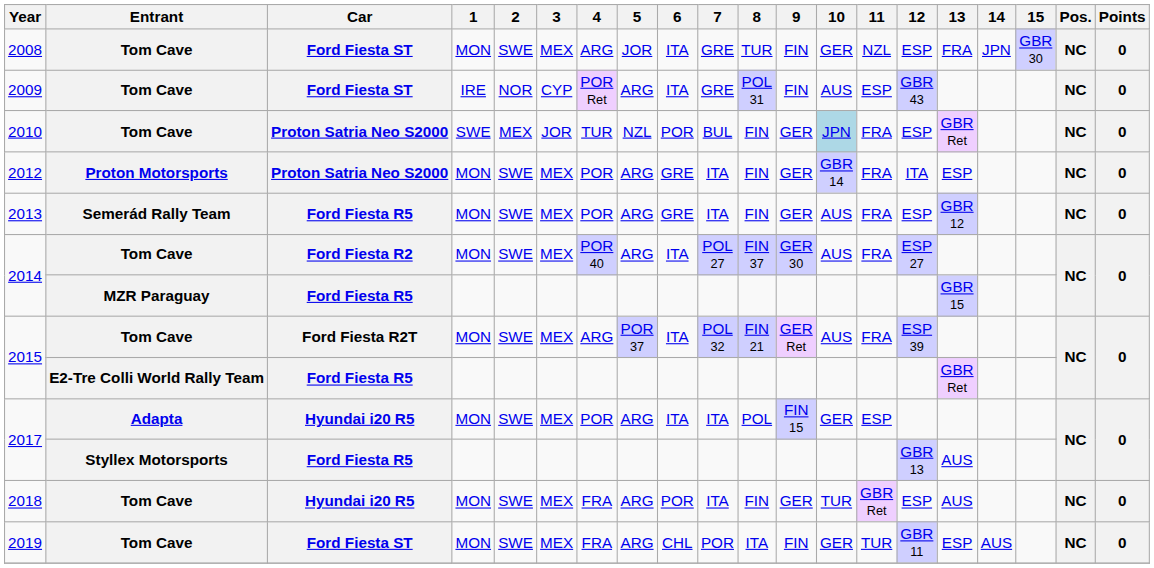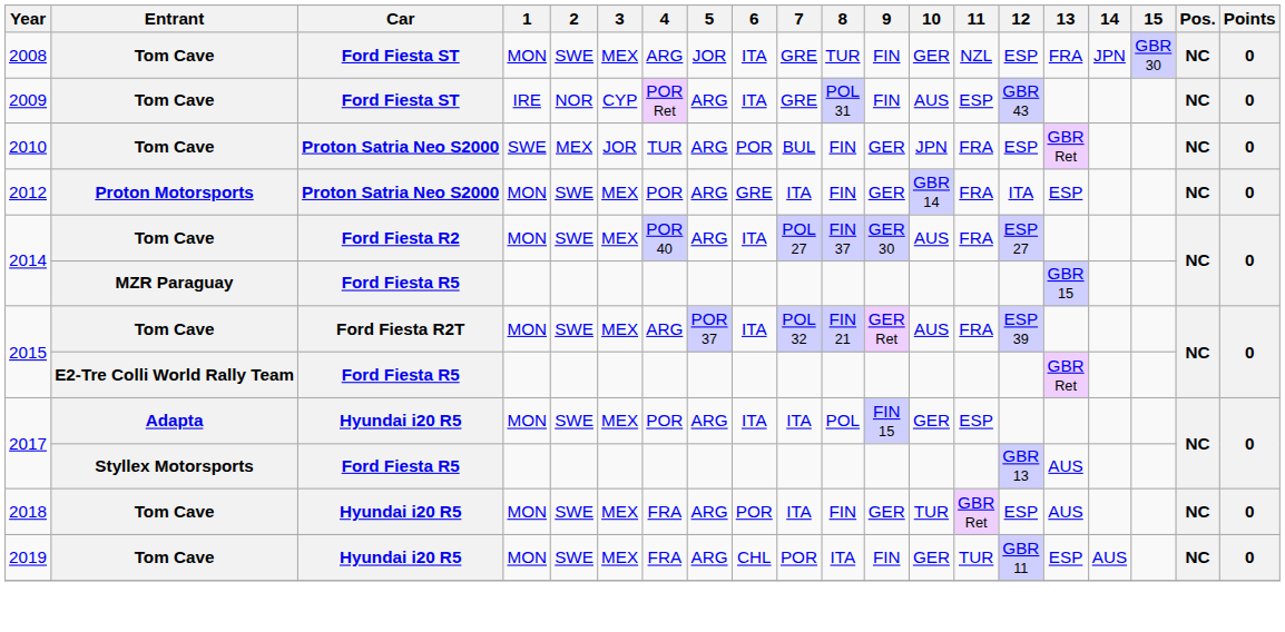 <table class="wikitable" border="1" style="text-align:center; font-size:90%;">
 <tr>
 <th>Year</th>
 <th>Entrant</th>
 <th>Car</th>
 <th>1</th>
 <th>2</th>
 <th>3</th>
 <th>4</th>
 <th>5</th>
 <th>6</th>
 <th>7</th>
 <th>8</th>
 <th>9</th>
 <th>10</th>
 <th>11</th>
 <th>12</th>
 <th>13</th>
 <th>14</th>
 <th>15</th>
 <th>Pos.</th>
 <th>Points</th>
 </tr>
 <tr>
 <td><a href='#'>2008</a></td>
 <th>Tom Cave</th>
 <th><a href='#'>Ford Fiesta ST</a></th>
 <td><a href='#'>MON</a></td>
 <td><a href='#'>SWE</a></td>
 <td><a href='#'>MEX</a></td>
 <td><a href='#'>ARG</a></td>
 <td><a href='#'>JOR</a></td>
 <td><a href='#'>ITA</a></td>
 <td><a href='#'>GRE</a></td>
 <td><a href='#'>TUR</a></td>
 <td><a href='#'>FIN</a></td>
 <td><a href='#'>GER</a></td>
 <td><a href='#'>NZL</a></td>
 <td><a href='#'>ESP</a></td>
 <td><a href='#'>FRA</a></td>
 <td><a href='#'>JPN</a></td>
 <td style="background:#CFCFFF;"><a href='#'>GBR</a><br><small>30</small></td>
 <th>NC</th>
 <th>0</th>
 </tr>
 <tr>
 <td><a href='#'>2009</a></td>
 <th>Tom Cave</th>
 <th><a href='#'>Ford Fiesta ST</a></th>
 <td><a href='#'>IRE</a></td>
 <td><a href='#'>NOR</a></td>
 <td><a href='#'>CYP</a></td>
 <td style="background:#EFCFFF;"><a href='#'>POR</a><br><small>Ret</small></td>
 <td><a href='#'>ARG</a></td>
 <td><a href='#'>ITA</a></td>
 <td><a href='#'>GRE</a></td>
 <td style="background:#CFCFFF;"><a href='#'>POL</a><br><small>31</small></td>
 <td><a href='#'>FIN</a></td>
 <td><a href='#'>AUS</a></td>
 <td><a href='#'>ESP</a></td>
 <td style="background:#CFCFFF;"><a href='#'>GBR</a><br><small>43</small></td>
 <td></td>
 <td></td>
 <td></td>
 <th>NC</th>
 <th>0</th>
 </tr>
 <tr>
 <td><a href='#'>2010</a></td>
 <th>Tom Cave</th>
 <th><a href='#'>Proton Satria Neo S2000</a></th>
 <td><a href='#'>SWE</a></td>
 <td><a href='#'>MEX</a></td>
 <td><a href='#'>JOR</a></td>
 <td><a href='#'>TUR</a></td>
-<td><a href='#'>NZL</a></td>
+<td><a href='#'>ARG</a></td>
 <td><a href='#'>POR</a></td>
 <td><a href='#'>BUL</a></td>
 <td><a href='#'>FIN</a></td>
 <td><a href='#'>GER</a></td>
-<td style="background: lightblue;"><a href='#'>JPN</a></td>
+<td><a href='#'>JPN</a></td>
 <td><a href='#'>FRA</a></td>
 <td><a href='#'>ESP</a></td>
 <td style="background:#EFCFFF;"><a href='#'>GBR</a><br><small>Ret</small></td>
 <td></td>
 <td></td>
 <th>NC</th>
 <th>0</th>
 </tr>
 <tr>
 <td><a href='#'>2012</a></td>
 <th><a href='#'>Proton Motorsports</a></th>
 <th><a href='#'>Proton Satria Neo S2000</a></th>
 <td><a href='#'>MON</a></td>
 <td><a href='#'>SWE</a></td>
 <td><a href='#'>MEX</a></td>
 <td><a href='#'>POR</a></td>
 <td><a href='#'>ARG</a></td>
 <td><a href='#'>GRE</a></td>
 <td><a href='#'>ITA</a></td>
 <td><a href='#'>FIN</a></td>
 <td><a href='#'>GER</a></td>
 <td style="background:#CFCFFF;"><a href='#'>GBR</a><br><small>14</small></td>
 <td><a href='#'>FRA</a></td>
 <td><a href='#'>ITA</a></td>
 <td><a href='#'>ESP</a></td>
-<td></td>
-<td></td>
-<th>NC</th>
-<th>0</th>
-</tr>
-<tr>
-<td><a href='#'>2013</a></td>
-<th>Semerád Rally Team</th>
-<th><a href='#'>Ford Fiesta R5</a></th>
-<td><a href='#'>MON</a></td>
-<td><a href='#'>SWE</a></td>
-<td><a href='#'>MEX</a></td>
-<td><a href='#'>POR</a></td>
-<td><a href='#'>ARG</a></td>
-<td><a href='#'>GRE</a></td>
-<td><a href='#'>ITA</a></td>
-<td><a href='#'>FIN</a></td>
-<td><a href='#'>GER</a></td>
-<td><a href='#'>AUS</a></td>
-<td><a href='#'>FRA</a></td>
-<td><a href='#'>ESP</a></td>
-<td style="background:#CFCFFF;"><a href='#'>GBR</a><br><small>12</small></td>
 <td></td>
 <td></td>
 <th>NC</th>
 <th>0</th>
 </tr>
 <tr>
 <td rowspan=2><a href='#'>2014</a></td>
 <th>Tom Cave</th>
 <th><a href='#'>Ford Fiesta R2</a></th>
 <td><a href='#'>MON</a></td>
 <td><a href='#'>SWE</a></td>
 <td><a href='#'>MEX</a></td>
 <td style="background:#CFCFFF;"><a href='#'>POR</a><br><small>40</small></td>
 <td><a href='#'>ARG</a></td>
 <td><a href='#'>ITA</a></td>
 <td style="background:#CFCFFF;"><a href='#'>POL</a><br><small>27</small></td>
 <td style="background:#CFCFFF;"><a href='#'>FIN</a><br><small>37</small></td>
 <td style="background:#CFCFFF;"><a href='#'>GER</a><br><small>30</small></td>
 <td><a href='#'>AUS</a></td>
 <td><a href='#'>FRA</a></td>
 <td style="background:#CFCFFF;"><a href='#'>ESP</a><br><small>27</small></td>
 <td></td>
 <td></td>
 <td></td>
 <th rowspan=2>NC</th>
 <th rowspan=2>0</th>
 </tr>
 <tr>
 <th>MZR Paraguay</th>
 <th><a href='#'>Ford Fiesta R5</a></th>
 <td></td>
 <td></td>
 <td></td>
 <td></td>
 <td></td>
 <td></td>
 <td></td>
 <td></td>
 <td></td>
 <td></td>
 <td></td>
 <td></td>
 <td style="background:#CFCFFF;"><a href='#'>GBR</a><br><small>15</small></td>
 <td></td>
 <td></td>
 </tr>
 <tr>
 <td rowspan=2><a href='#'>2015</a></td>
 <th>Tom Cave</th>
 <th>Ford Fiesta R2T</th>
 <td><a href='#'>MON</a></td>
 <td><a href='#'>SWE</a></td>
 <td><a href='#'>MEX</a></td>
 <td><a href='#'>ARG</a></td>
 <td style="background:#CFCFFF;"><a href='#'>POR</a><br><small>37</small></td>
 <td><a href='#'>ITA</a></td>
 <td style="background:#CFCFFF;"><a href='#'>POL</a><br><small>32</small></td>
 <td style="background:#CFCFFF;"><a href='#'>FIN</a><br><small>21</small></td>
 <td style="background:#EFCFFF;"><a href='#'>GER</a><br><small>Ret</small></td>
 <td><a href='#'>AUS</a></td>
 <td><a href='#'>FRA</a></td>
 <td style="background:#CFCFFF;"><a href='#'>ESP</a><br><small>39</small></td>
 <td></td>
 <td></td>
 <td></td>
 <th rowspan=2>NC</th>
 <th rowspan=2>0</th>
 </tr>
 <tr>
 <th>E2‐Tre Colli World Rally Team</th>
 <th><a href='#'>Ford Fiesta R5</a></th>
 <td></td>
 <td></td>
 <td></td>
 <td></td>
 <td></td>
 <td></td>
 <td></td>
 <td></td>
 <td></td>
 <td></td>
 <td></td>
 <td></td>
 <td style="background:#EFCFFF;"><a href='#'>GBR</a><br><small>Ret</small></td>
 <td></td>
 <td></td>
 </tr>
 <tr>
 <td rowspan="2"><a href='#'>2017</a></td>
 <th><a href='#'>Adapta</a></th>
 <th><a href='#'>Hyundai i20 R5</a></th>
 <td><a href='#'>MON</a></td>
 <td><a href='#'>SWE</a></td>
 <td><a href='#'>MEX</a></td>
 <td><a href='#'>POR</a></td>
 <td><a href='#'>ARG</a></td>
 <td><a href='#'>ITA</a></td>
 <td><a href='#'>ITA</a></td>
 <td><a href='#'>POL</a></td>
 <td style="background:#CFCFFF;"><a href='#'>FIN</a><br><small>15</small></td>
 <td><a href='#'>GER</a></td>
 <td><a href='#'>ESP</a></td>
 <td></td>
 <td></td>
 <td></td>
 <td></td>
 <th rowspan="2">NC</th>
 <th rowspan="2">0</th>
 </tr>
 <tr>
 <th>Styllex Motorsports</th>
 <th><a href='#'>Ford Fiesta R5</a></th>
 <td></td>
 <td></td>
 <td></td>
 <td></td>
 <td></td>
 <td></td>
 <td></td>
 <td></td>
 <td></td>
 <td></td>
 <td></td>
 <td style="background:#CFCFFF;"><a href='#'>GBR</a><br><small>13</small></td>
 <td><a href='#'>AUS</a></td>
 <td></td>
 <td></td>
 </tr>
 <tr>
 <td><a href='#'>2018</a></td>
 <th>Tom Cave</th>
 <th><a href='#'>Hyundai i20 R5</a></th>
 <td><a href='#'>MON</a></td>
 <td><a href='#'>SWE</a></td>
 <td><a href='#'>MEX</a></td>
 <td><a href='#'>FRA</a></td>
 <td><a href='#'>ARG</a></td>
 <td><a href='#'>POR</a></td>
 <td><a href='#'>ITA</a></td>
 <td><a href='#'>FIN</a></td>
 <td><a href='#'>GER</a></td>
 <td><a href='#'>TUR</a></td>
 <td style="background:#EFCFFF;"><a href='#'>GBR</a><br><small>Ret</small></td>
 <td><a href='#'>ESP</a></td>
 <td><a href='#'>AUS</a></td>
 <td></td>
 <td></td>
 <th>NC</th>
 <th>0</th>
 </tr>
 <tr>
 <td><a href='#'>2019</a></td>
 <th>Tom Cave</th>
-<th><a href='#'>Ford Fiesta ST</a></th>
+<th><a href='#'>Hyundai i20 R5</a></th>
 <td><a href='#'>MON</a></td>
 <td><a href='#'>SWE</a></td>
 <td><a href='#'>MEX</a></td>
 <td><a href='#'>FRA</a></td>
 <td><a href='#'>ARG</a></td>
 <td><a href='#'>CHL</a></td>
 <td><a href='#'>POR</a></td>
 <td><a href='#'>ITA</a></td>
 <td><a href='#'>FIN</a></td>
 <td><a href='#'>GER</a></td>
 <td><a href='#'>TUR</a></td>
 <td style="background:#CFCFFF;"><a href='#'>GBR</a><br><small>11</small></td>
 <td><a href='#'>ESP</a></td>
 <td><a href='#'>AUS</a><br></td>
 <td></td>
 <th>NC</th>
 <th>0</th>
 </tr>
 <tr>
 </tr>
 </table>
